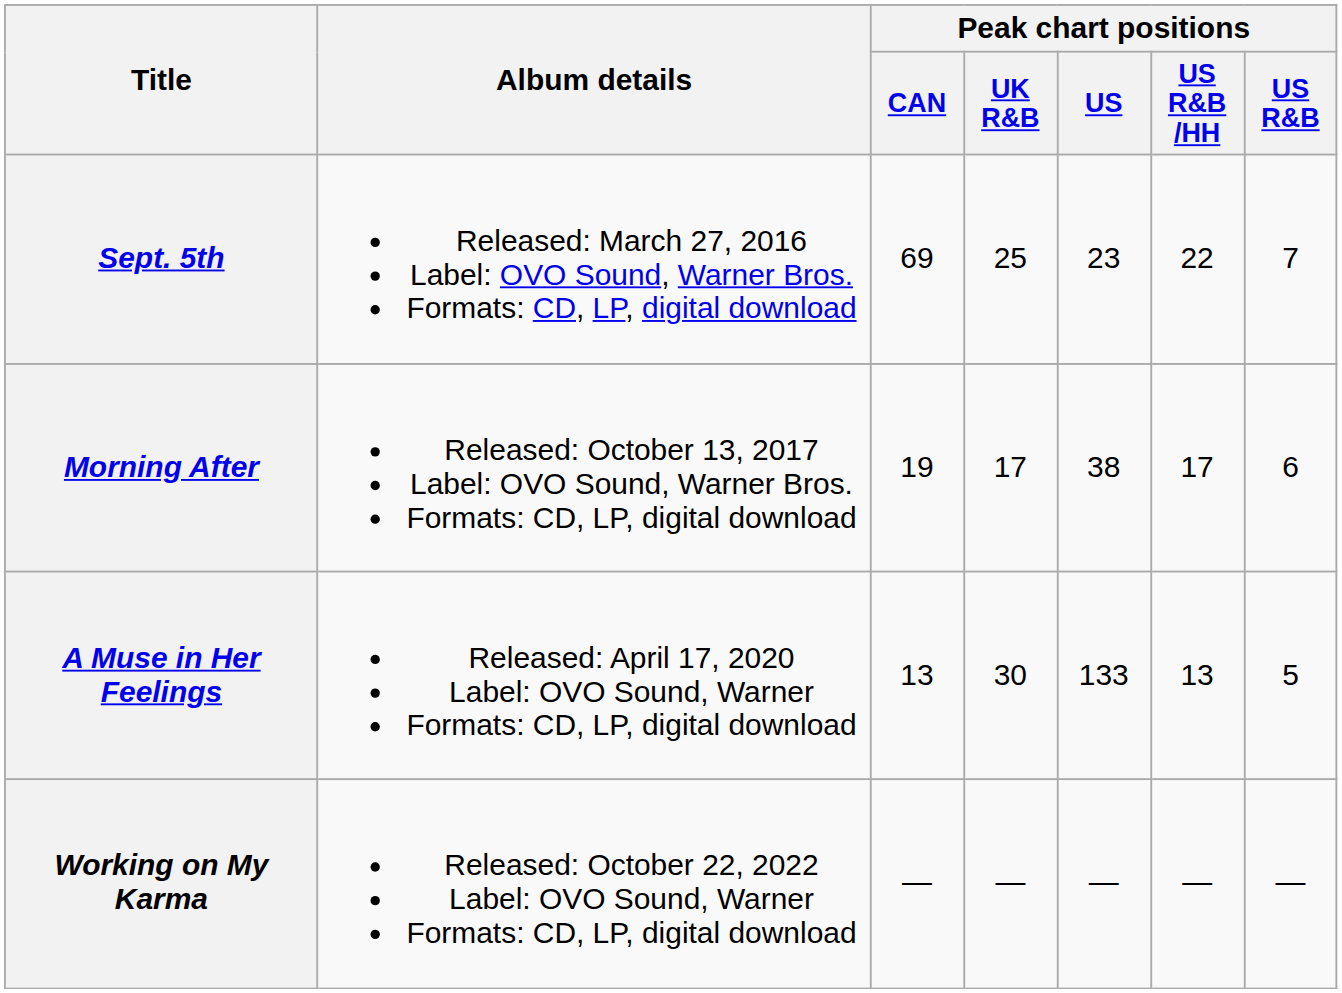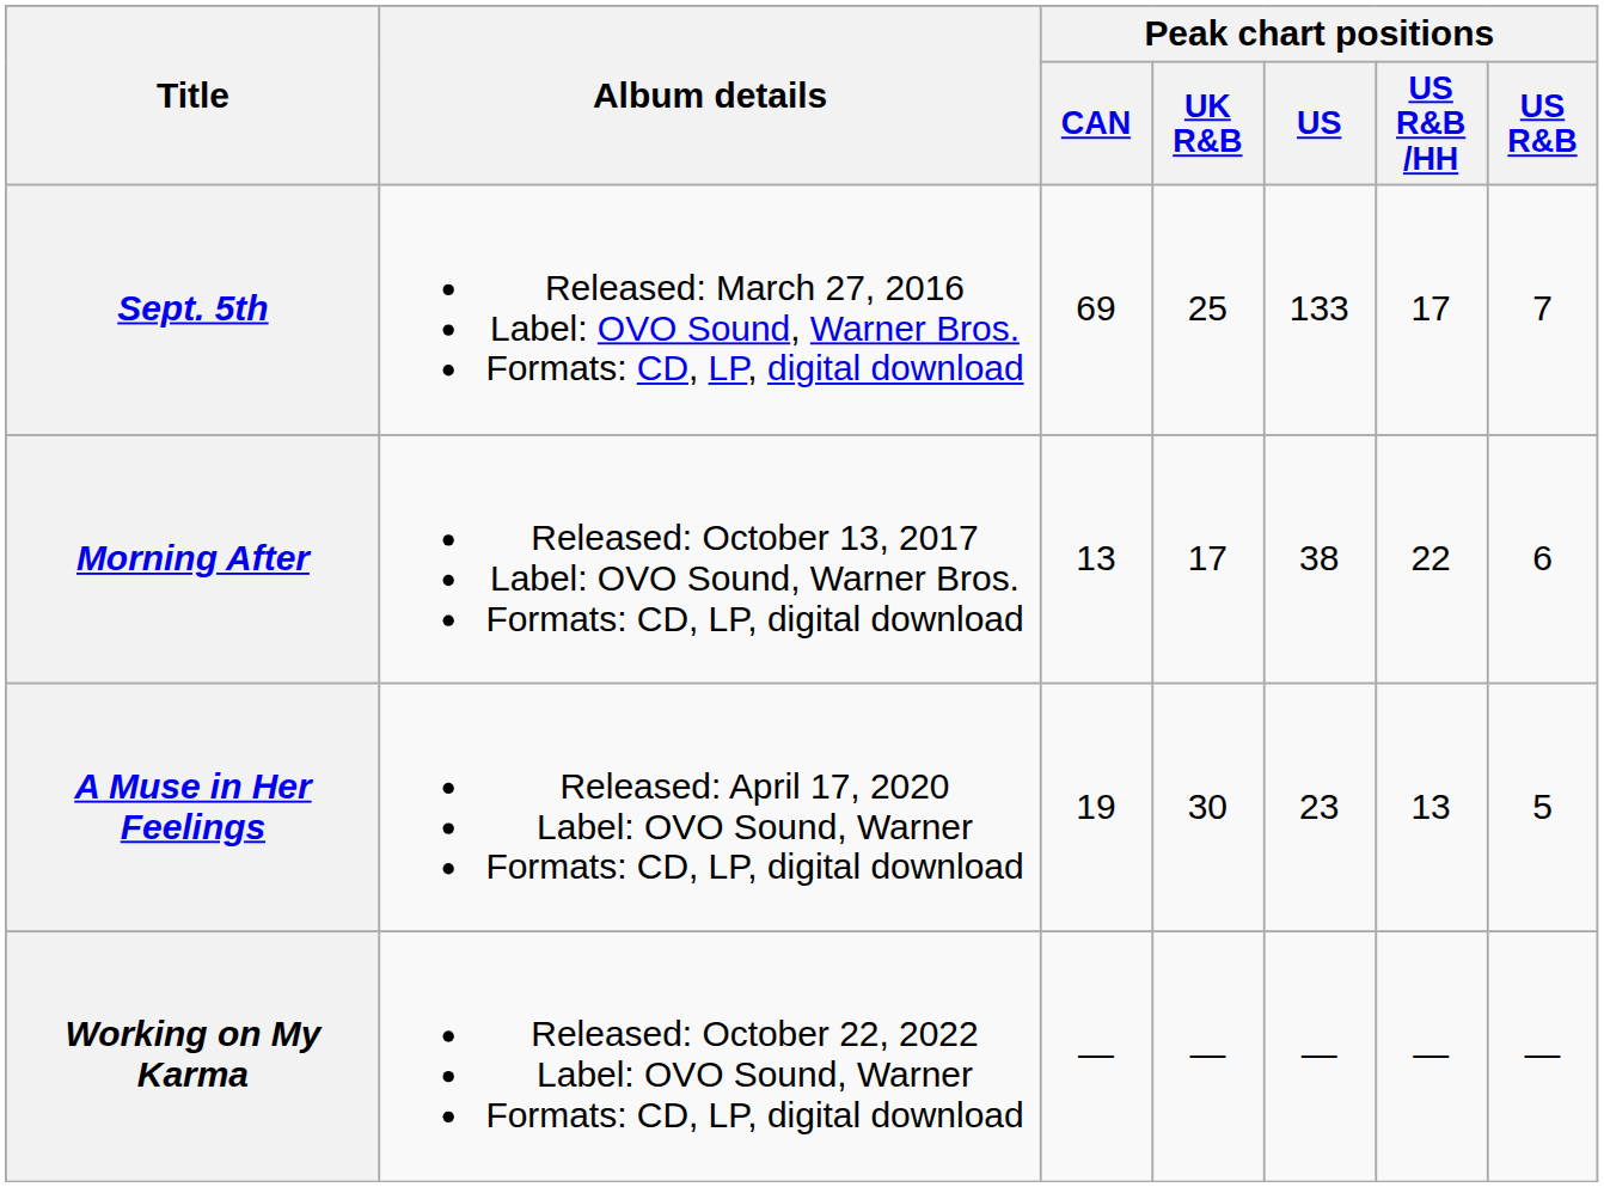 <table class="wikitable plainrowheaders" style="text-align:center;">
 <tr>
 <th scope="col" rowspan="2" style="width:10em;">Title</th>
 <th scope="col" rowspan="2" style="width:18em;">Album details</th>
 <th scope="col" colspan="5">Peak chart positions</th>
 </tr>
 <tr>
 <th scope="col" style="width:3em;font-size:90%;"><a href='#'>CAN</a><br></th>
 <th scope="col" style="width:3em;font-size:90%;"><a href='#'>UK<br>R&B</a><br></th>
 <th scope="col" style="width:3em;font-size:90%;"><a href='#'>US</a><br></th>
 <th scope="col" style="width:3em;font-size:90%;"><a href='#'>US<br>R&B<br>/HH</a><br></th>
 <th scope="col" style="width:3em;font-size:90%;"><a href='#'>US<br>R&B</a><br></th>
 </tr>
 <tr>
 <th scope="row"><em><a href='#'>Sept. 5th</a></em></th>
 <td><br><ul><li>Released: March 27, 2016</li><li>Label: <a href='#'>OVO Sound</a>, <a href='#'>Warner Bros.</a></li><li>Formats: <a href='#'>CD</a>, <a href='#'>LP</a>, <a href='#'>digital download</a></li></ul></td>
 <td>69</td>
 <td>25</td>
-<td>23</td>
-<td>22</td>
+<td>133</td>
+<td>17</td>
 <td>7</td>
 </tr>
 <tr>
 <th scope="row"><em><a href='#'>Morning After</a></em></th>
 <td><br><ul><li>Released: October 13, 2017</li><li>Label: OVO Sound, Warner Bros.</li><li>Formats: CD, LP, digital download</li></ul></td>
-<td>19</td>
+<td>13</td>
 <td>17</td>
 <td>38</td>
-<td>17</td>
+<td>22</td>
 <td>6</td>
 </tr>
 <tr>
 <th scope="row"><em><a href='#'>A Muse in Her Feelings</a></em></th>
 <td><br><ul><li>Released: April 17, 2020</li><li>Label: OVO Sound, Warner</li><li>Formats: CD, LP, digital download</li></ul></td>
-<td>13</td>
+<td>19</td>
 <td>30</td>
-<td>133</td>
+<td>23</td>
 <td>13</td>
 <td>5</td>
 </tr>
 <tr>
 <th scope="row"><em>Working on My Karma</em></th>
 <td><br><ul><li>Released: October 22, 2022</li><li>Label: OVO Sound, Warner</li><li>Formats: CD, LP, digital download</li></ul></td>
 <td>—</td>
 <td>—</td>
 <td>—</td>
 <td>—</td>
 <td>—</td>
 </tr>
 </table>
